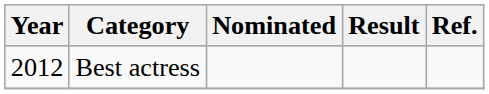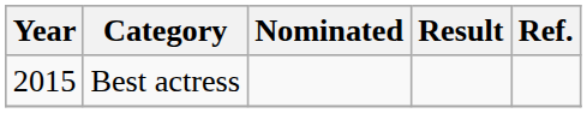 <table class="wikitable">
 <tr>
 <th>Year</th>
 <th>Category</th>
 <th>Nominated</th>
 <th>Result</th>
 <th>Ref.</th>
 </tr>
 <tr>
-<td>2012</td>
+<td>2015</td>
 <td>Best actress</td>
 <td></td>
 <td></td>
 <td></td>
 </tr>
 <tr>
 </tr>
 </table>
